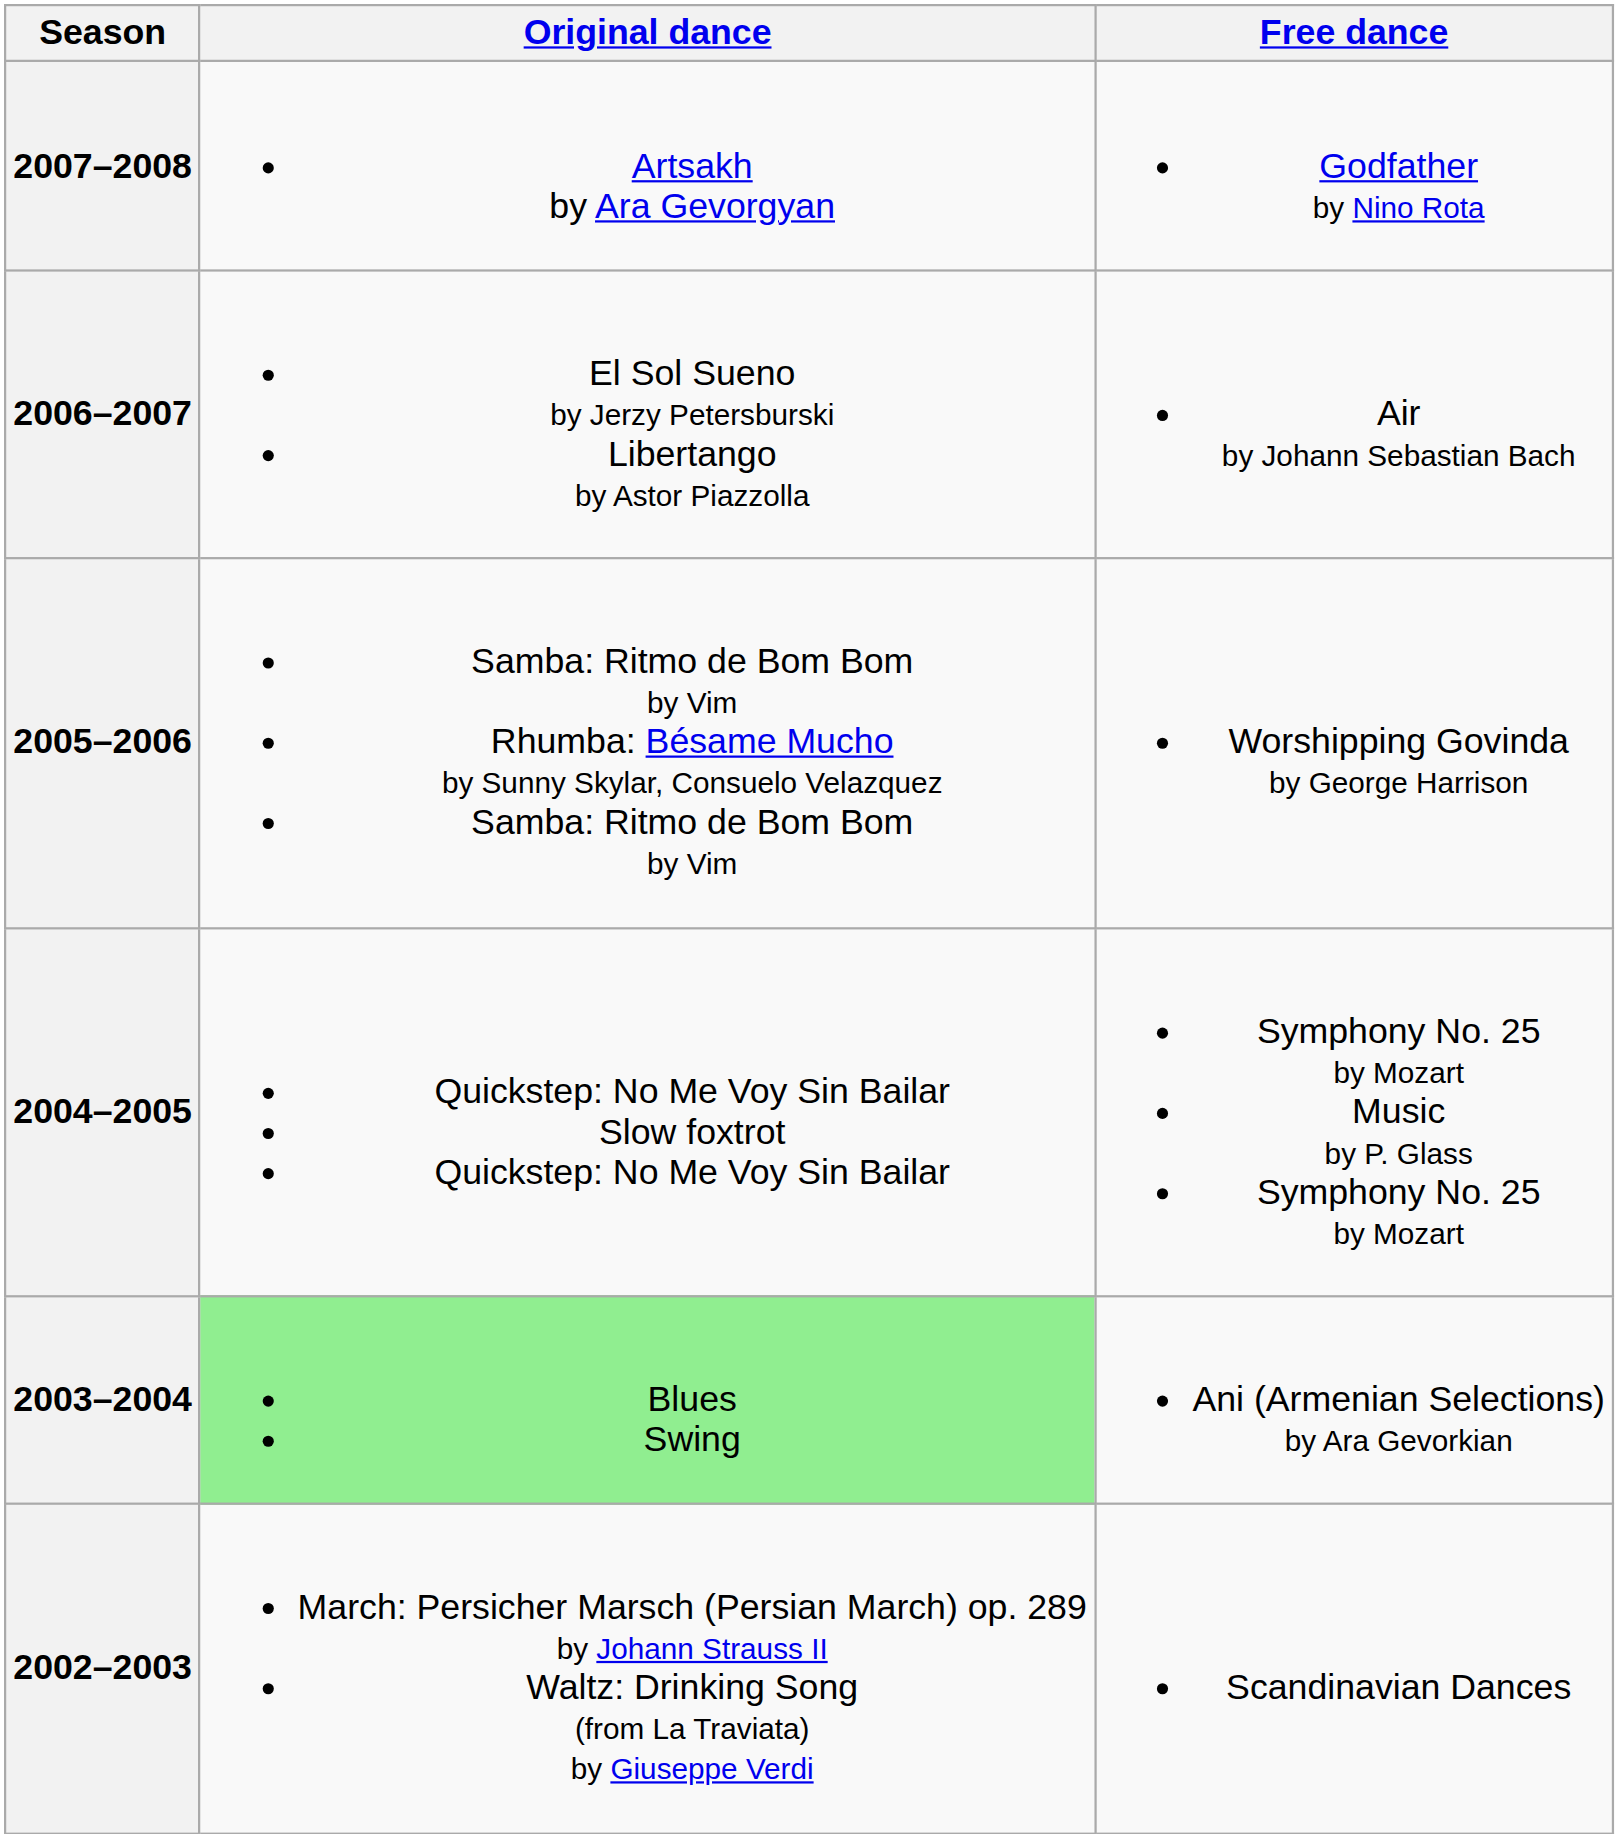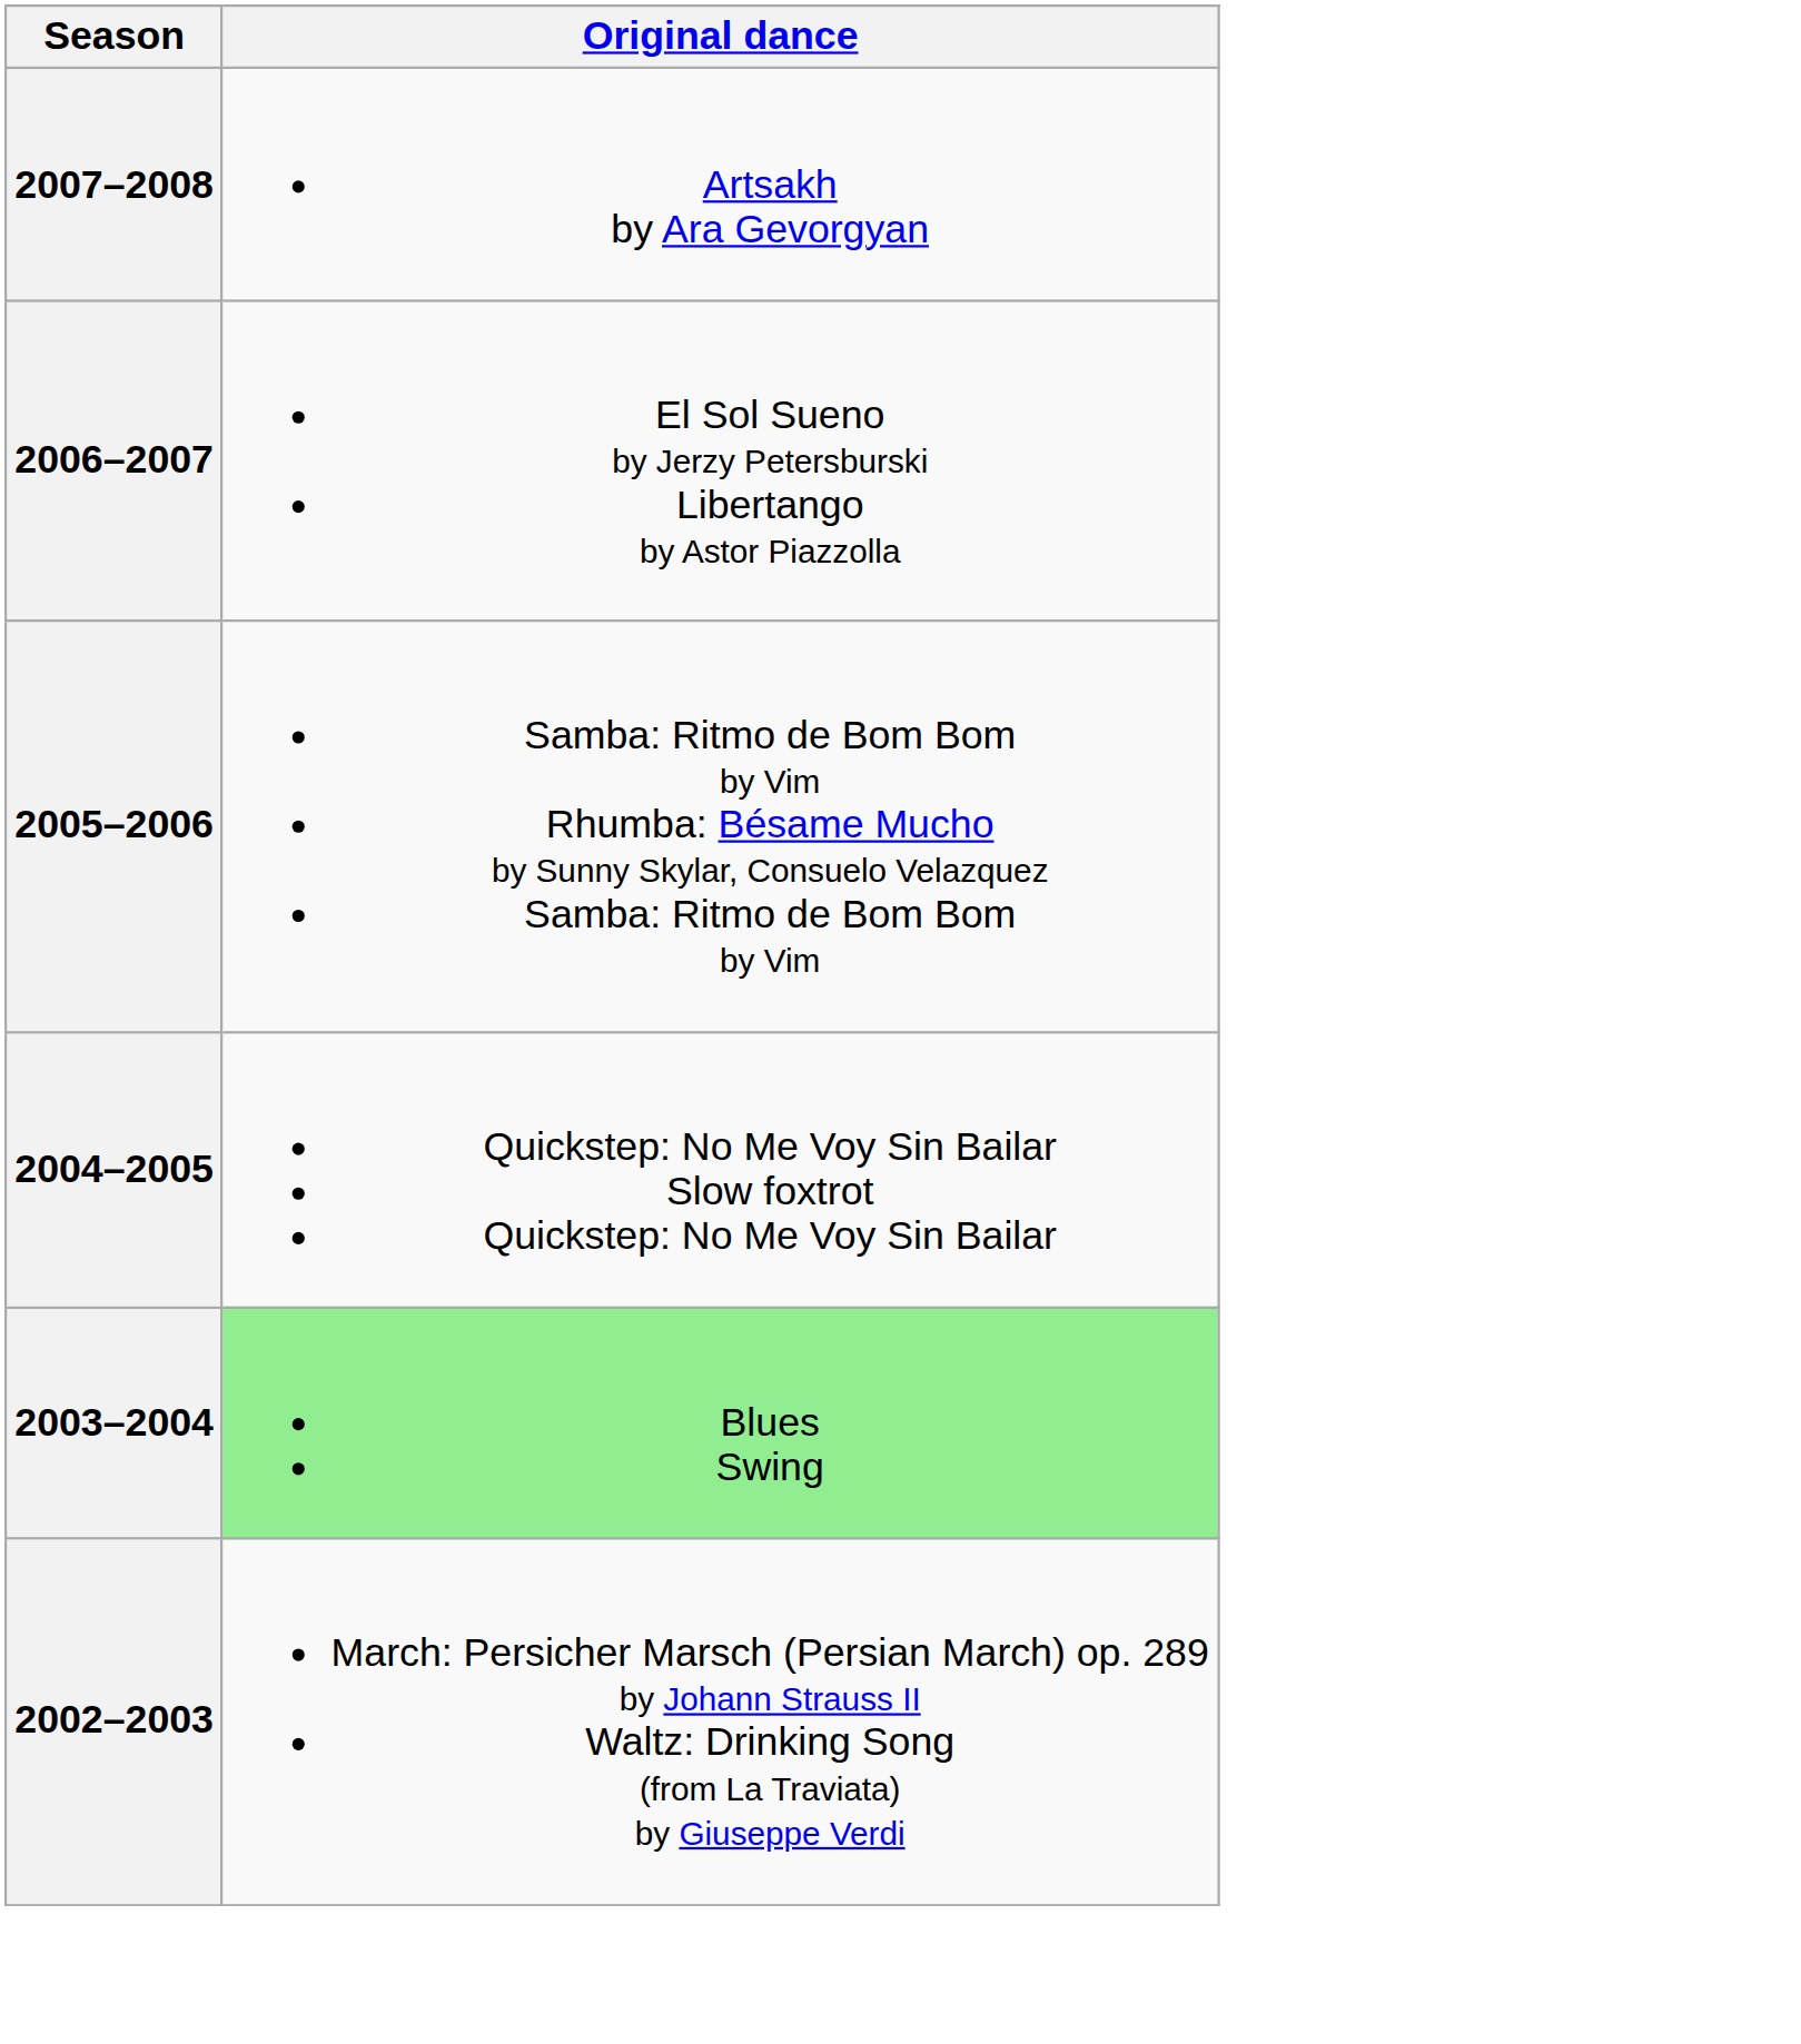 <table class="wikitable" style="text-align:center">
 <tr>
 <th>Season</th>
 <th><a href='#'>Original dance</a></th>
-<th><a href='#'>Free dance</a></th>
 </tr>
 <tr>
 <th>2007–2008 <br> </th>
 <td><br><ul><li><a href='#'>Artsakh</a><br> by <a href='#'>Ara Gevorgyan</a></li></ul></td>
-<td><br><ul><li><a href='#'>Godfather</a> <br><small> by <a href='#'>Nino Rota</a> </small></li></ul></td>
 </tr>
 <tr>
 <th>2006–2007 <br> </th>
 <td><br><ul><li>El Sol Sueno <br><small> by Jerzy Petersburski </small></li><li>Libertango <br><small> by Astor Piazzolla </small></li></ul></td>
-<td><br><ul><li>Air <br><small> by Johann Sebastian Bach </small></li></ul></td>
 </tr>
 <tr>
 <th>2005–2006 <br> </th>
 <td><br><ul><li>Samba: Ritmo de Bom Bom <br><small> by Vim </small></li><li>Rhumba: <a href='#'>Bésame Mucho</a> <br><small> by Sunny Skylar, Consuelo Velazquez </small></li><li>Samba: Ritmo de Bom Bom <br><small> by Vim </small></li></ul></td>
-<td><br><ul><li>Worshipping Govinda <br><small> by George Harrison </small></li></ul></td>
 </tr>
 <tr>
 <th>2004–2005 <br> </th>
 <td><br><ul><li>Quickstep: No Me Voy Sin Bailar</li><li>Slow foxtrot</li><li>Quickstep: No Me Voy Sin Bailar</li></ul></td>
-<td><br><ul><li>Symphony No. 25 <br><small> by Mozart </small></li><li>Music <br><small> by P. Glass </small></li><li>Symphony No. 25 <br><small> by Mozart </small></li></ul></td>
 </tr>
 <tr>
 <th>2003–2004 <br> </th>
 <td style="background: lightgreen;"><br><ul><li>Blues</li><li>Swing</li></ul></td>
-<td><br><ul><li>Ani (Armenian Selections) <br><small> by Ara Gevorkian </small></li></ul></td>
 </tr>
 <tr>
 <th>2002–2003 <br> </th>
 <td><br><ul><li>March: Persicher Marsch (Persian March) op. 289 <br><small> by <a href='#'>Johann Strauss II</a> </small></li><li>Waltz: Drinking Song <br><small> (from La Traviata) <br> by <a href='#'>Giuseppe Verdi</a> </small></li></ul></td>
-<td><br><ul><li>Scandinavian Dances</li></ul></td>
 </tr>
 </table>
